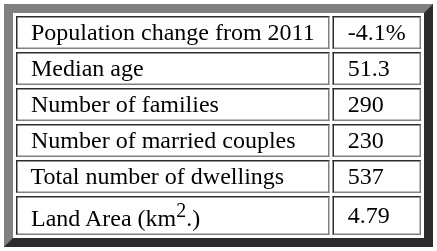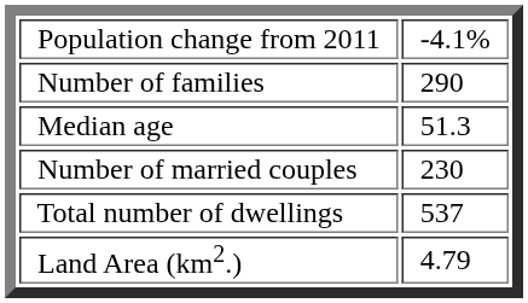 <table border="6">
 <tr>
 <td>  Population change from 2011  </td>
 <td>  -4.1%  </td>
 </tr>
 <tr>
+<td>  Number of families   </td>
+<td>  290  </td>
+</tr>
+<tr>
 <td>  Median age   </td>
 <td>  51.3  </td>
-</tr>
-<tr>
-<td>  Number of families   </td>
-<td>  290  </td>
 </tr>
 <tr>
 <td>  Number of married couples   </td>
 <td>  230  </td>
 </tr>
 <tr>
 <td>  Total number of dwellings   </td>
 <td>  537  </td>
 </tr>
 <tr>
 <td>  Land Area (km<sup>2</sup>.)  </td>
 <td>  4.79  </td>
 </tr>
 </table>
